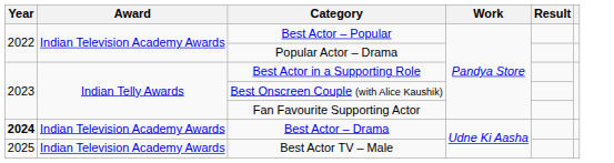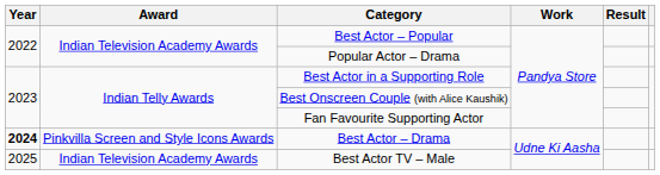 <table class="wikitable" style="text-align:center;">
 <tr>
 <th>Year</th>
 <th>Award</th>
 <th>Category</th>
 <th>Work</th>
 <th>Result</th>
 <th></th>
 </tr>
 <tr>
 <td rowspan="2">2022</td>
 <td rowspan="2"><a href='#'>Indian Television Academy Awards</a></td>
 <td><a href='#'>Best Actor – Popular</a></td>
 <td rowspan="5"><em><a href='#'>Pandya Store</a></em></td>
 <td></td>
 <td></td>
 </tr>
 <tr>
 <td>Popular Actor – Drama</td>
 <td></td>
 <td></td>
 </tr>
 <tr>
 <td rowspan="3">2023</td>
 <td rowspan="3"><a href='#'>Indian Telly Awards</a></td>
 <td><a href='#'>Best Actor in a Supporting Role</a></td>
 <td></td>
 <td rowspan="3"></td>
 </tr>
 <tr>
 <td><a href='#'>Best Onscreen Couple</a> <small>(with Alice Kaushik)</small></td>
 <td></td>
 </tr>
 <tr>
 <td>Fan Favourite Supporting Actor</td>
 <td></td>
 </tr>
 <tr>
 <td><strong>2024</strong></td>
-<td><a href='#'>Indian Television Academy Awards</a></td>
+<td><a href='#'>Pinkvilla Screen and Style Icons Awards</a></td>
 <td><a href='#'>Best Actor – Drama</a></td>
 <td rowspan="2"><em><a href='#'>Udne Ki Aasha</a></em></td>
 <td></td>
 <td></td>
 </tr>
 <tr>
 <td>2025</td>
 <td><a href='#'>Indian Television Academy Awards</a></td>
 <td>Best Actor TV – Male</td>
 <td></td>
 <td></td>
 </tr>
 </table>
